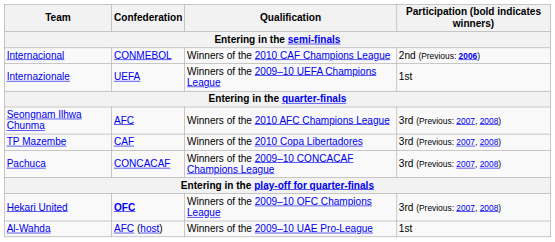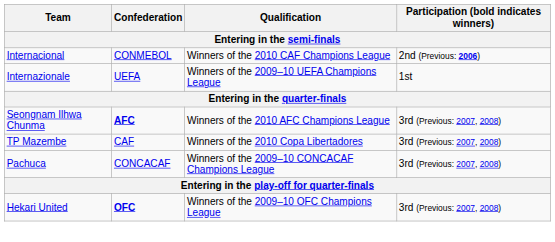 <table class="wikitable">
 <tr>
 <th>Team</th>
 <th>Confederation</th>
 <th>Qualification</th>
 <th>Participation (bold indicates winners)</th>
 </tr>
 <tr>
 <th colspan=4>Entering in the <a href='#'>semi-finals</a></th>
 </tr>
 <tr>
 <td> <a href='#'>Internacional</a></td>
 <td><a href='#'>CONMEBOL</a></td>
 <td>Winners of the <a href='#'>2010 CAF Champions League</a></td>
 <td>2nd <small>(Previous: <strong><a href='#'>2006</a></strong>)</small></td>
 </tr>
 <tr>
 <td> <a href='#'>Internazionale</a></td>
 <td><a href='#'>UEFA</a></td>
 <td>Winners of the <a href='#'>2009–10 UEFA Champions League</a></td>
 <td>1st</td>
 </tr>
 <tr>
 <th colspan=4>Entering in the <a href='#'>quarter-finals</a></th>
 </tr>
 <tr>
 <td> <a href='#'>Seongnam Ilhwa Chunma</a></td>
-<td><a href='#'>AFC</a></td>
+<td><strong><a href='#'>AFC</a></strong></td>
 <td>Winners of the <a href='#'>2010 AFC Champions League</a></td>
 <td>3rd <small>(Previous: <a href='#'>2007</a>, <a href='#'>2008</a>)</small></td>
 </tr>
 <tr>
 <td> <a href='#'>TP Mazembe</a></td>
 <td><a href='#'>CAF</a></td>
 <td>Winners of the <a href='#'>2010 Copa Libertadores</a></td>
 <td>3rd <small>(Previous: <a href='#'>2007</a>, <a href='#'>2008</a>)</small></td>
 </tr>
 <tr>
 <td> <a href='#'>Pachuca</a></td>
 <td><a href='#'>CONCACAF</a></td>
 <td>Winners of the <a href='#'>2009–10 CONCACAF Champions League</a></td>
 <td>3rd <small>(Previous: <a href='#'>2007</a>, <a href='#'>2008</a>)</small></td>
 </tr>
 <tr>
 <th colspan=4>Entering in the <a href='#'>play-off for quarter-finals</a></th>
 </tr>
 <tr>
 <td> <a href='#'>Hekari United</a></td>
 <td><strong><a href='#'>OFC</a></strong></td>
 <td>Winners of the <a href='#'>2009–10 OFC Champions League</a></td>
 <td>3rd <small>(Previous: <a href='#'>2007</a>, <a href='#'>2008</a>)</small></td>
 </tr>
-<tr>
-<td> <a href='#'>Al-Wahda</a></td>
-<td><a href='#'>AFC</a> (<a href='#'>host</a>)</td>
-<td>Winners of the <a href='#'>2009–10 UAE Pro-League</a></td>
-<td>1st</td>
-</tr>
 </table>
